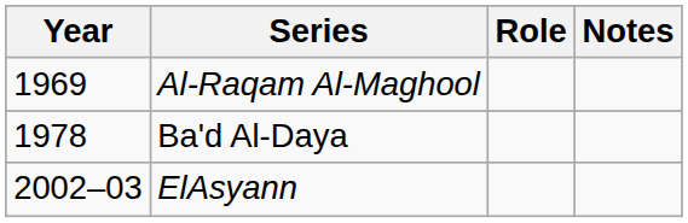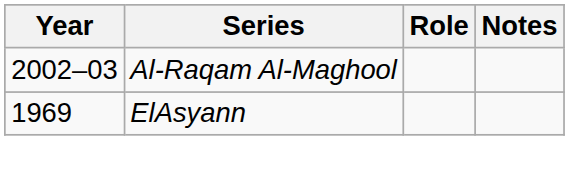 <table class="wikitable sortable">
 <tr>
 <th>Year</th>
 <th>Series</th>
 <th>Role</th>
 <th>Notes</th>
 </tr>
 <tr>
-<td>1969</td>
+<td>2002–03</td>
 <td><em>Al-Raqam Al-Maghool<strong></td>
 <td></td>
 <td></td>
 </tr>
 <tr>
-<td>1978</td>
-<td></em>Ba'd Al-Daya</strong></td>
-<td></td>
-<td></td>
-</tr>
-<tr>
-<td>2002–03</td>
+<td>1969</td>
 <td><em>ElAsyann</em></td>
 <td></td>
 <td></td>
 </tr>
 </table>
